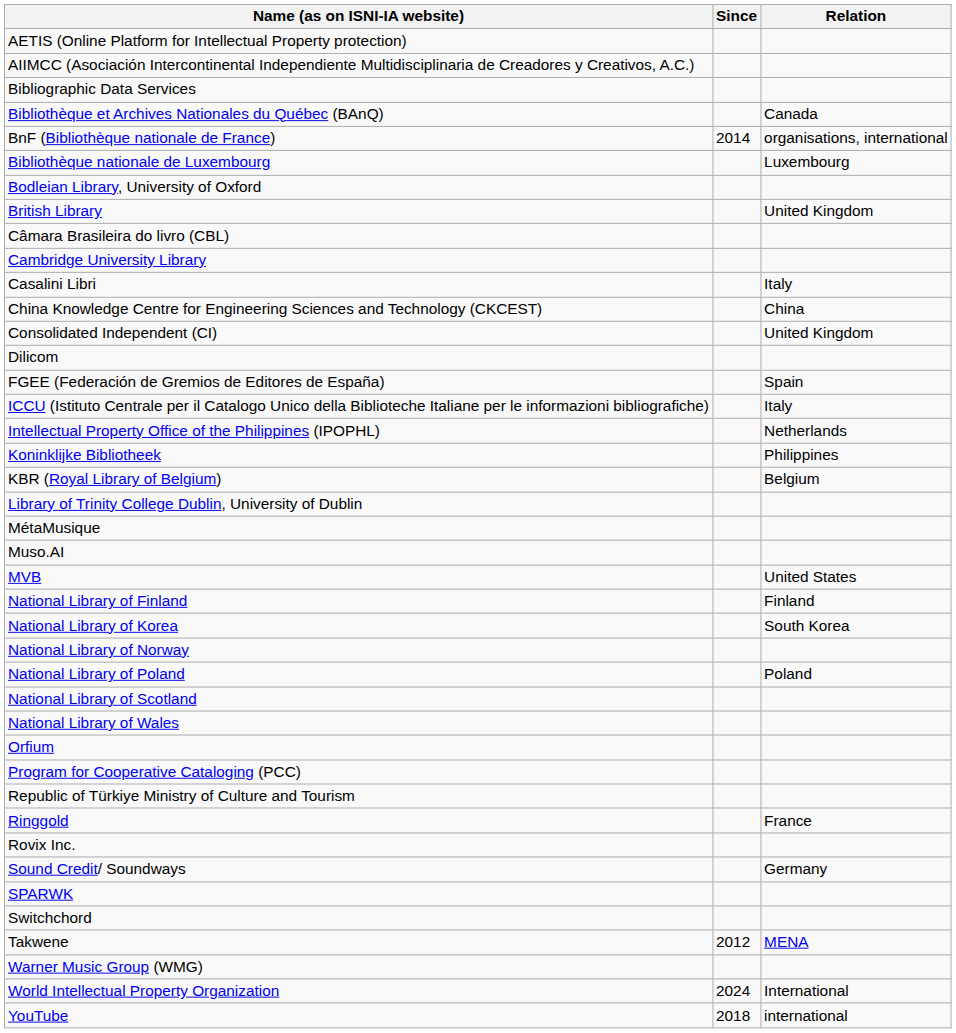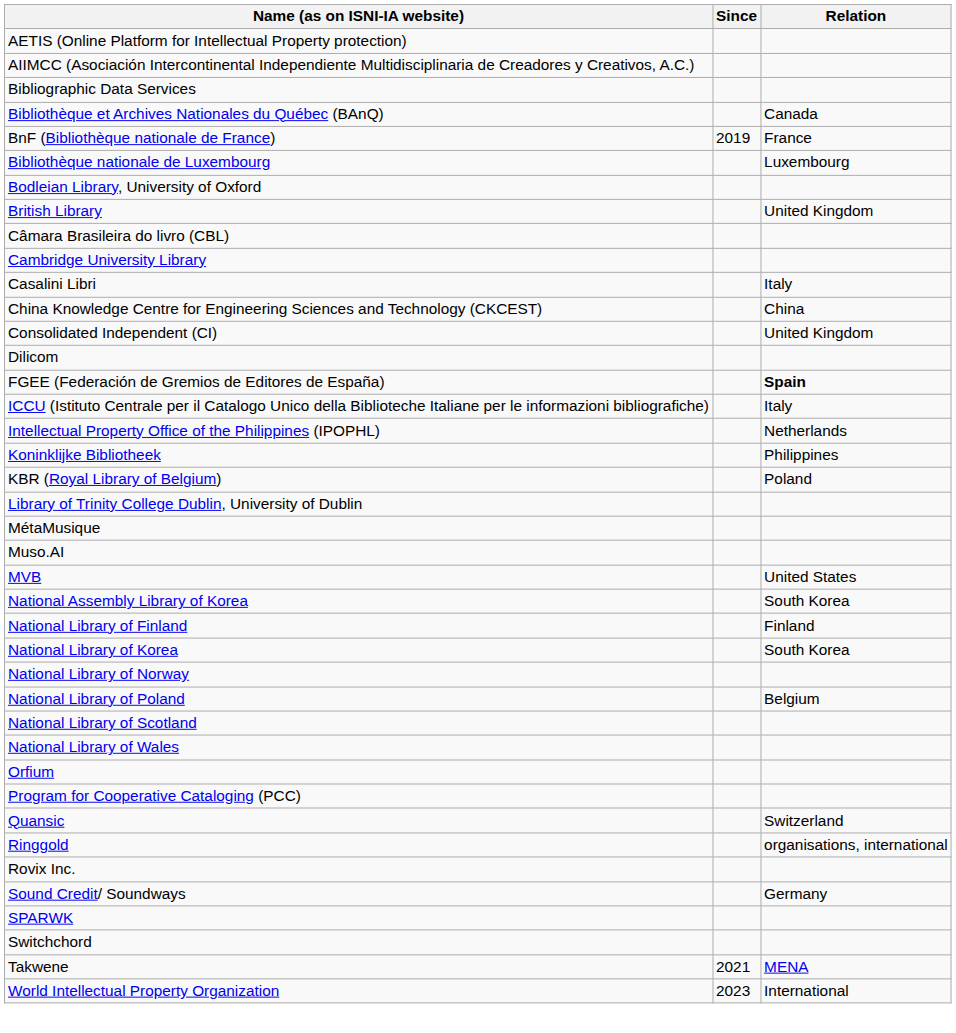 <table class="wikitable sortable">
 <tr>
 <th>Name (as on ISNI-IA website)</th>
 <th>Since</th>
 <th>Relation</th>
 </tr>
 <tr>
 <td>AETIS (Online Platform for Intellectual Property protection)</td>
 <td></td>
 <td></td>
 </tr>
 <tr>
 <td>AIIMCC (Asociación Intercontinental Independiente Multidisciplinaria de Creadores y Creativos, A.C.)</td>
 <td></td>
 <td></td>
 </tr>
 <tr>
 <td>Bibliographic Data Services</td>
 <td></td>
 <td></td>
 </tr>
 <tr>
 <td><a href='#'>Bibliothèque et Archives Nationales du Québec</a> (BAnQ)</td>
 <td></td>
 <td>Canada</td>
 </tr>
 <tr>
 <td>BnF (<a href='#'>Bibliothèque nationale de France</a>)</td>
-<td>2014</td>
-<td>organisations, international</td>
+<td>2019</td>
+<td>France</td>
 </tr>
 <tr>
 <td><a href='#'>Bibliothèque nationale de Luxembourg</a></td>
 <td></td>
 <td>Luxembourg</td>
 </tr>
 <tr>
 <td><a href='#'>Bodleian Library</a>, University of Oxford</td>
 <td></td>
 <td></td>
 </tr>
 <tr>
 <td><a href='#'>British Library</a></td>
 <td></td>
 <td>United Kingdom</td>
 </tr>
 <tr>
 <td>Câmara Brasileira do livro (CBL)</td>
 <td></td>
 <td></td>
 </tr>
 <tr>
 <td><a href='#'>Cambridge University Library</a></td>
 <td></td>
 <td></td>
 </tr>
 <tr>
 <td>Casalini Libri</td>
 <td></td>
 <td>Italy</td>
 </tr>
 <tr>
 <td>China Knowledge Centre for Engineering Sciences and Technology (CKCEST)</td>
 <td></td>
 <td>China</td>
 </tr>
 <tr>
 <td>Consolidated Independent (CI)</td>
 <td></td>
 <td>United Kingdom</td>
 </tr>
 <tr>
 <td>Dilicom</td>
 <td></td>
 <td></td>
 </tr>
 <tr>
 <td>FGEE (Federación de Gremios de Editores de España)</td>
 <td></td>
-<td>Spain</td>
+<td><strong>Spain</strong></td>
 </tr>
 <tr>
 <td><a href='#'>ICCU</a> (Istituto Centrale per il Catalogo Unico della Biblioteche Italiane per le informazioni bibliografiche)</td>
 <td></td>
 <td>Italy</td>
 </tr>
 <tr>
 <td><a href='#'>Intellectual Property Office of the Philippines</a> (IPOPHL)</td>
 <td></td>
 <td>Netherlands</td>
 </tr>
 <tr>
 <td><a href='#'>Koninklijke Bibliotheek</a></td>
 <td></td>
 <td>Philippines</td>
 </tr>
 <tr>
 <td>KBR (<a href='#'>Royal Library of Belgium</a>)</td>
 <td></td>
-<td>Belgium</td>
+<td>Poland</td>
 </tr>
 <tr>
 <td><a href='#'>Library of Trinity College Dublin</a>, University of Dublin</td>
 <td></td>
 <td></td>
 </tr>
 <tr>
 <td>MétaMusique</td>
 <td></td>
 <td></td>
 </tr>
 <tr>
 <td>Muso.AI</td>
 <td></td>
 <td></td>
 </tr>
 <tr>
 <td><a href='#'>MVB</a></td>
 <td></td>
 <td>United States</td>
 </tr>
 <tr>
+<td><a href='#'>National Assembly Library of Korea</a></td>
+<td></td>
+<td>South Korea</td>
+</tr>
+<tr>
 <td><a href='#'>National Library of Finland</a></td>
 <td></td>
 <td>Finland</td>
 </tr>
 <tr>
 <td><a href='#'>National Library of Korea</a></td>
 <td></td>
 <td>South Korea</td>
 </tr>
 <tr>
 <td><a href='#'>National Library of Norway</a></td>
 <td></td>
 <td></td>
 </tr>
 <tr>
 <td><a href='#'>National Library of Poland</a></td>
 <td></td>
-<td>Poland</td>
+<td>Belgium</td>
 </tr>
 <tr>
 <td><a href='#'>National Library of Scotland</a></td>
 <td></td>
 <td></td>
 </tr>
 <tr>
 <td><a href='#'>National Library of Wales</a></td>
 <td></td>
 <td></td>
 </tr>
 <tr>
 <td><a href='#'>Orfium</a></td>
 <td></td>
 <td></td>
 </tr>
 <tr>
 <td><a href='#'>Program for Cooperative Cataloging</a> (PCC)</td>
 <td></td>
 <td></td>
 </tr>
 <tr>
-<td>Republic of Türkiye Ministry of Culture and Tourism</td>
+<td><a href='#'>Quansic</a></td>
 <td></td>
-<td></td>
+<td>Switzerland</td>
 </tr>
 <tr>
 <td><a href='#'>Ringgold</a></td>
 <td></td>
-<td>France</td>
+<td>organisations, international</td>
 </tr>
 <tr>
 <td>Rovix Inc.</td>
 <td></td>
 <td></td>
 </tr>
 <tr>
 <td><a href='#'>Sound Credit</a>/ Soundways</td>
 <td></td>
 <td>Germany</td>
 </tr>
 <tr>
 <td><a href='#'>SPARWK</a></td>
 <td></td>
 <td></td>
 </tr>
 <tr>
 <td>Switchchord</td>
 <td></td>
 <td></td>
 </tr>
 <tr>
 <td>Takwene</td>
-<td>2012</td>
+<td>2021</td>
 <td><a href='#'>MENA</a></td>
 </tr>
 <tr>
-<td><a href='#'>Warner Music Group</a> (WMG)</td>
-<td></td>
-<td></td>
-</tr>
-<tr>
 <td><a href='#'>World Intellectual Property Organization</a></td>
-<td>2024</td>
+<td>2023</td>
 <td>International</td>
 </tr>
-<tr>
-<td><a href='#'>YouTube</a></td>
-<td>2018</td>
-<td>international</td>
-</tr>
 </table>
